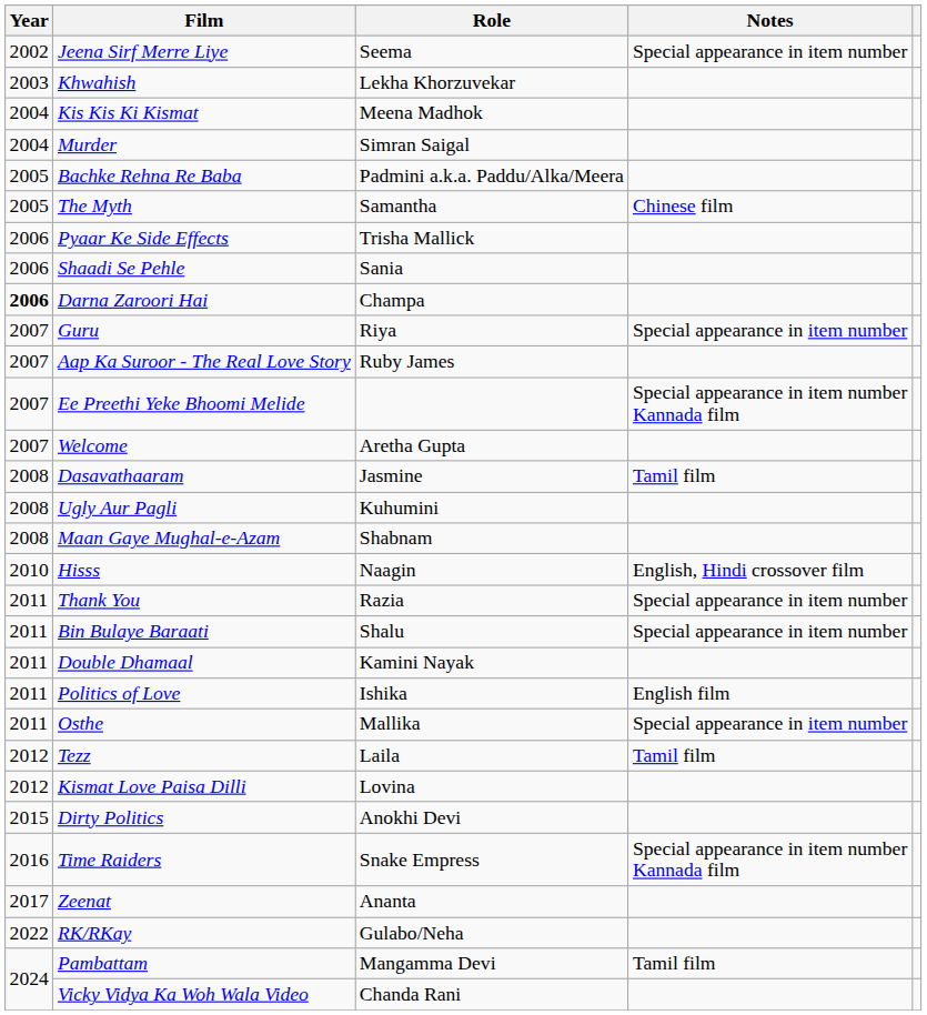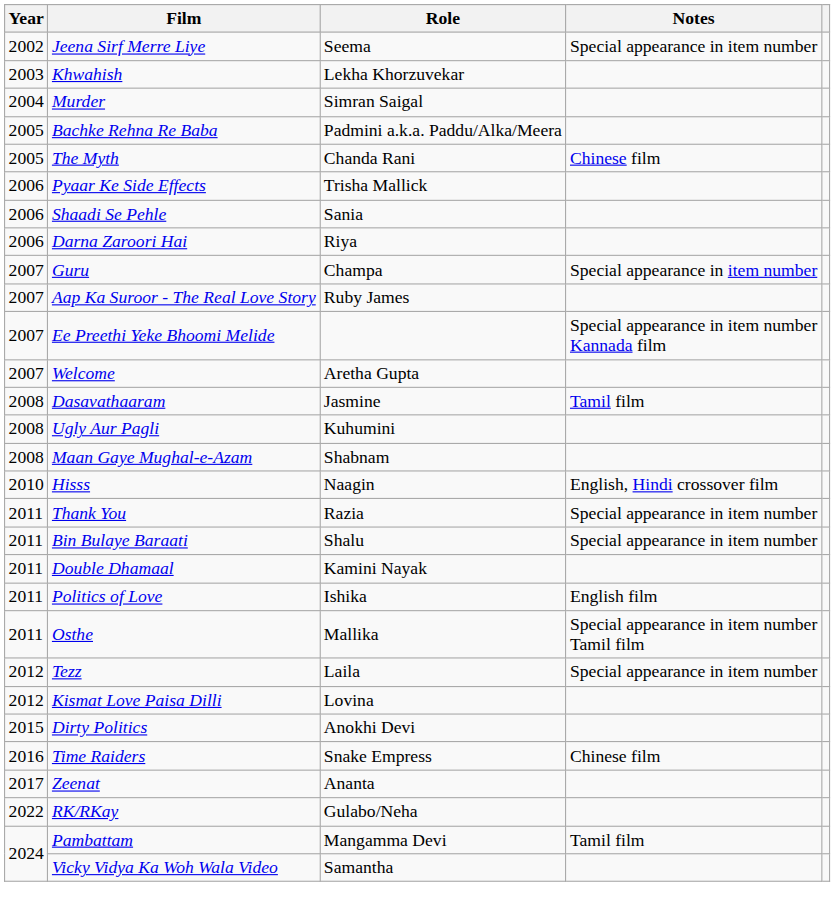 <table class="wikitable sortable">
 <tr style="background:#ccc; text-align:center;">
 <th>Year</th>
 <th>Film</th>
 <th>Role</th>
 <th>Notes</th>
 <th scope="col" class="unsortable" ></th>
 </tr>
 <tr>
 <td>2002</td>
 <td><em><a href='#'>Jeena Sirf Merre Liye</a></em></td>
 <td>Seema</td>
 <td>Special appearance in item number</td>
 <td></td>
 </tr>
 <tr>
 <td>2003</td>
 <td><em><a href='#'>Khwahish</a></em></td>
 <td>Lekha Khorzuvekar</td>
 <td></td>
 <td></td>
 </tr>
 <tr>
 <td>2004</td>
-<td><em><a href='#'>Kis Kis Ki Kismat</a></em></td>
-<td>Meena Madhok</td>
-<td></td>
-<td></td>
-</tr>
-<tr>
-<td>2004</td>
 <td><em><a href='#'>Murder</a></em></td>
 <td>Simran Saigal</td>
 <td></td>
 <td></td>
 </tr>
 <tr>
 <td>2005</td>
 <td><em><a href='#'>Bachke Rehna Re Baba</a></em></td>
 <td>Padmini a.k.a. Paddu/Alka/Meera</td>
 <td></td>
 <td></td>
 </tr>
 <tr>
 <td>2005</td>
 <td><em><a href='#'>The Myth</a></em></td>
-<td>Samantha</td>
+<td>Chanda Rani</td>
 <td><a href='#'>Chinese</a> film</td>
 <td></td>
 </tr>
 <tr>
 <td>2006</td>
 <td><em><a href='#'>Pyaar Ke Side Effects</a></em></td>
 <td>Trisha Mallick</td>
 <td></td>
 <td></td>
 </tr>
 <tr>
 <td>2006</td>
 <td><em><a href='#'>Shaadi Se Pehle</a></em></td>
 <td>Sania</td>
 <td></td>
 <td></td>
 </tr>
 <tr>
-<td><strong>2006</strong></td>
+<td>2006</td>
 <td><em><a href='#'>Darna Zaroori Hai</a></em></td>
-<td>Champa</td>
+<td>Riya</td>
 <td></td>
 <td></td>
 </tr>
 <tr>
 <td>2007</td>
 <td><em><a href='#'>Guru</a></em></td>
-<td>Riya</td>
+<td>Champa</td>
 <td>Special appearance in <a href='#'>item number</a></td>
 <td></td>
 </tr>
 <tr>
 <td>2007</td>
 <td><em><a href='#'>Aap Ka Suroor - The Real Love Story</a></em></td>
 <td>Ruby James</td>
 <td></td>
 <td></td>
 </tr>
 <tr>
 <td>2007</td>
 <td><em><a href='#'>Ee Preethi Yeke Bhoomi Melide</a></em></td>
 <td></td>
 <td>Special appearance in item number<br><a href='#'>Kannada</a> film</td>
 <td></td>
 </tr>
 <tr>
 <td>2007</td>
 <td><em><a href='#'>Welcome</a></em></td>
 <td>Aretha Gupta</td>
 <td></td>
 <td></td>
 </tr>
 <tr>
 <td>2008</td>
 <td><em><a href='#'>Dasavathaaram</a></em></td>
 <td>Jasmine</td>
 <td><a href='#'>Tamil</a> film</td>
 <td></td>
 </tr>
 <tr>
 <td>2008</td>
 <td><em><a href='#'>Ugly Aur Pagli</a></em></td>
 <td>Kuhumini</td>
 <td></td>
 <td></td>
 </tr>
 <tr>
 <td>2008</td>
 <td><em><a href='#'>Maan Gaye Mughal-e-Azam</a></em></td>
 <td>Shabnam</td>
 <td></td>
 <td></td>
 </tr>
 <tr>
 <td>2010</td>
 <td><em><a href='#'>Hisss</a></em></td>
 <td>Naagin</td>
 <td>English, <a href='#'>Hindi</a> crossover film</td>
 <td></td>
 </tr>
 <tr>
 <td>2011</td>
 <td><em><a href='#'>Thank You</a></em></td>
 <td>Razia</td>
 <td>Special appearance in item number</td>
 <td></td>
 </tr>
 <tr>
 <td>2011</td>
 <td><em><a href='#'>Bin Bulaye Baraati</a></em></td>
 <td>Shalu</td>
 <td>Special appearance in item number</td>
 <td></td>
 </tr>
 <tr>
 <td>2011</td>
 <td><em><a href='#'>Double Dhamaal</a></em></td>
 <td>Kamini Nayak</td>
 <td></td>
 <td></td>
 </tr>
 <tr>
 <td>2011</td>
 <td><em><a href='#'>Politics of Love</a></em></td>
 <td>Ishika</td>
 <td>English film</td>
 <td></td>
 </tr>
 <tr>
 <td>2011</td>
 <td><em><a href='#'>Osthe</a></em></td>
 <td>Mallika</td>
-<td>Special appearance in <a href='#'>item number</a></td>
+<td>Special appearance in item number<br>Tamil film</td>
 <td></td>
 </tr>
 <tr>
 <td>2012</td>
 <td><em><a href='#'>Tezz</a></em></td>
 <td>Laila</td>
-<td><a href='#'>Tamil</a> film</td>
+<td>Special appearance in item number</td>
 <td></td>
 </tr>
 <tr>
 <td>2012</td>
 <td><em><a href='#'>Kismat Love Paisa Dilli</a></em></td>
 <td>Lovina</td>
 <td></td>
 <td></td>
 </tr>
 <tr>
 <td>2015</td>
 <td><em><a href='#'>Dirty Politics</a></em></td>
 <td>Anokhi Devi</td>
 <td></td>
 <td></td>
 </tr>
 <tr>
 <td>2016</td>
 <td><em><a href='#'>Time Raiders</a></em></td>
 <td>Snake Empress</td>
-<td>Special appearance in item number<br><a href='#'>Kannada</a> film</td>
+<td>Chinese film</td>
 <td></td>
 </tr>
 <tr>
 <td>2017</td>
 <td><em><a href='#'>Zeenat</a></em></td>
 <td>Ananta</td>
 <td></td>
 <td></td>
 </tr>
 <tr>
 <td>2022</td>
 <td><em><a href='#'>RK/RKay</a></em></td>
 <td>Gulabo/Neha</td>
 <td></td>
 <td></td>
 </tr>
 <tr>
 <td rowspan="2">2024</td>
 <td><em><a href='#'>Pambattam</a></em></td>
 <td>Mangamma Devi</td>
 <td>Tamil film</td>
 <td></td>
 </tr>
 <tr>
 <td><em><a href='#'>Vicky Vidya Ka Woh Wala Video</a></em></td>
-<td>Chanda Rani</td>
+<td>Samantha</td>
 <td></td>
 <td></td>
 </tr>
 </table>
